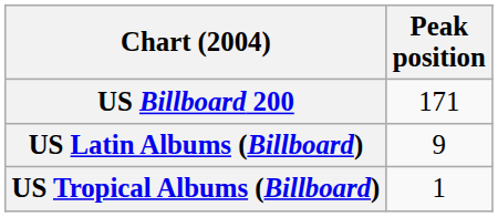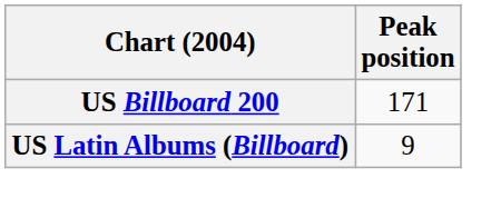 <table class="wikitable sortable plainrowheaders">
 <tr>
 <th>Chart (2004)</th>
 <th>Peak<br>position</th>
 </tr>
 <tr>
 <th scope="row">US <a href='#'><em>Billboard</em> 200</a></th>
 <td style="text-align:center;">171</td>
 </tr>
 <tr>
 <th scope="row">US <a href='#'>Latin Albums</a> (<em><a href='#'>Billboard</a></em>)</th>
 <td style="text-align:center;">9</td>
 </tr>
-<tr>
-<th scope="row">US <a href='#'>Tropical Albums</a> (<em><a href='#'>Billboard</a></em>)</th>
-<td style="text-align:center;">1</td>
-</tr>
 </table>
